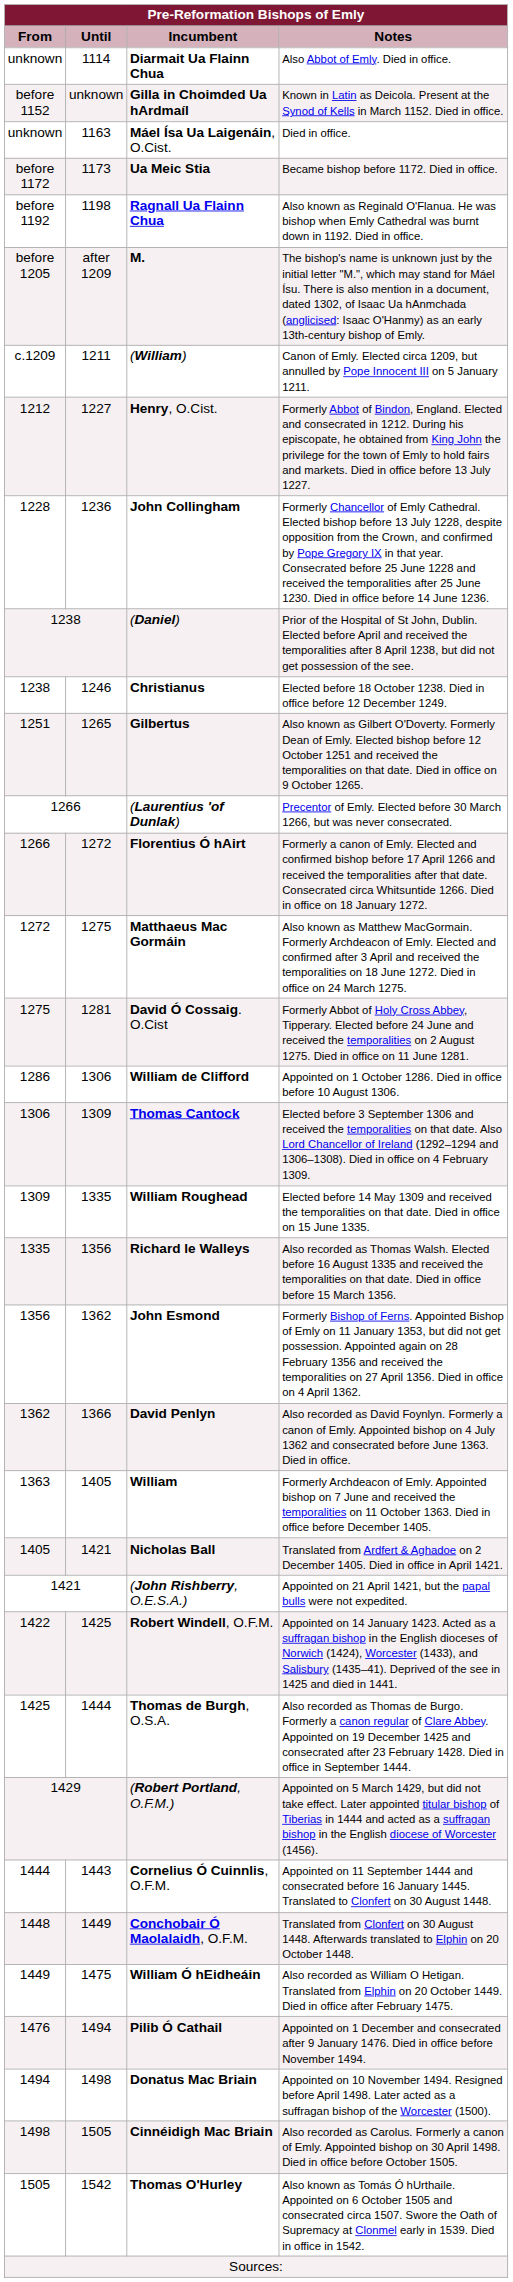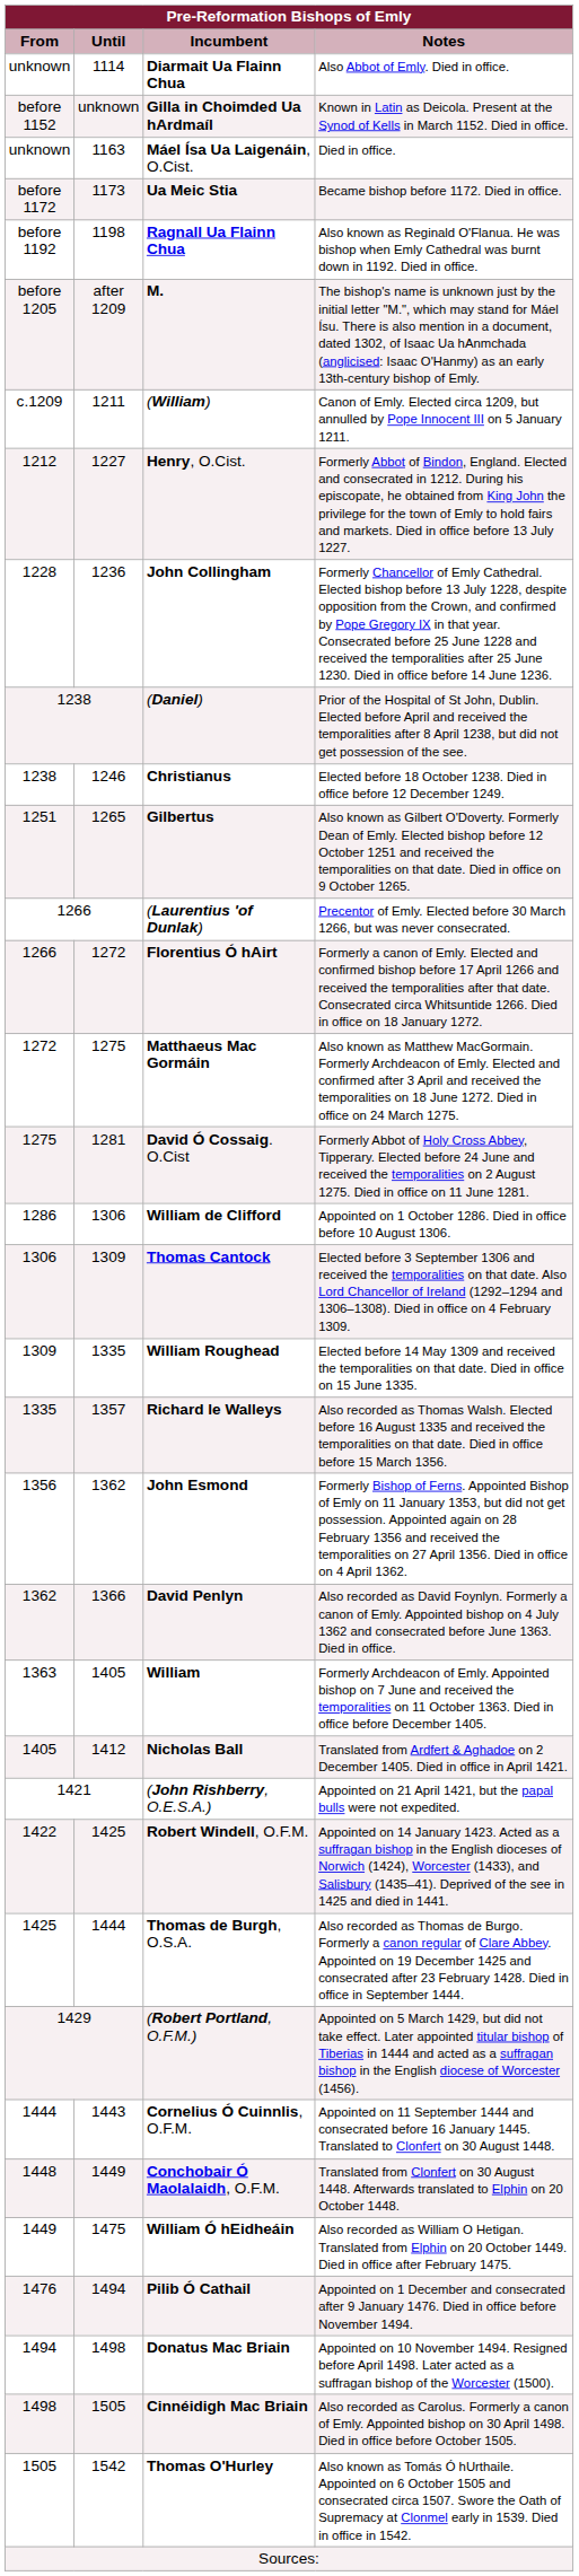 <table class="wikitable" style="width:95%;" border="1" cellpadding="2">
 <tr>
 <th colspan="4" style="background-color: #7F1734; color: white;">Pre-Reformation Bishops of Emly</th>
 </tr>
 <tr valign=top>
 <th style="background-color:#D4B1BB" width="10%">From</th>
 <th style="background-color:#D4B1BB" width="10%">Until</th>
 <th style="background-color:#D4B1BB" width="30%">Incumbent</th>
 <th style="background-color:#D4B1BB" width="45%">Notes</th>
 </tr>
 <tr valign=top bgcolor="white">
 <td align=center>unknown</td>
 <td align=center>1114</td>
 <td><strong>Diarmait Ua Flainn Chua</strong></td>
 <td><small>Also <a href='#'>Abbot of Emly</a>. Died in office.</small></td>
 </tr>
 <tr valign=top bgcolor="#F7F0F2">
 <td align=center>before 1152</td>
 <td align=center>unknown</td>
 <td><strong>Gilla in Choimded Ua hArdmaíl</strong></td>
 <td><small>Known in <a href='#'>Latin</a> as Deicola. Present at the <a href='#'>Synod of Kells</a> in March 1152. Died in office.</small></td>
 </tr>
 <tr valign=top bgcolor="white">
 <td align=center>unknown</td>
 <td align=center>1163</td>
 <td><strong>Máel Ísa Ua Laigenáin</strong>, O.Cist.</td>
 <td><small>Died in office.</small></td>
 </tr>
 <tr valign=top bgcolor="#F7F0F2">
 <td align=center>before 1172</td>
 <td align=center>1173</td>
 <td><strong>Ua Meic Stia</strong></td>
 <td><small>Became bishop before 1172. Died in office.</small></td>
 </tr>
 <tr valign=top bgcolor="white">
 <td align=center>before 1192</td>
 <td align=center>1198</td>
 <td><strong><a href='#'>Ragnall Ua Flainn Chua</a></strong></td>
 <td><small>Also known as Reginald O'Flanua. He was bishop when Emly Cathedral was burnt down in 1192. Died in office.</small></td>
 </tr>
 <tr valign=top bgcolor="#F7F0F2">
 <td align=center>before 1205</td>
 <td align=center>after 1209</td>
 <td><strong>M.</strong></td>
 <td><small>The bishop's name is unknown just by the initial letter "M.", which may stand for Máel Ísu. There is also mention in a document, dated 1302, of Isaac Ua hAnmchada (<a href='#'>anglicised</a>: Isaac O'Hanmy) as an early 13th-century bishop of Emly.</small></td>
 </tr>
 <tr valign=top bgcolor="white">
 <td align=center>c.1209</td>
 <td align=center>1211</td>
 <td><em>(<strong>William</strong>)</em></td>
 <td><small>Canon of Emly. Elected circa 1209, but annulled by <a href='#'>Pope Innocent III</a> on 5 January 1211.</small></td>
 </tr>
 <tr valign=top bgcolor="#F7F0F2">
 <td align=center>1212</td>
 <td align=center>1227</td>
 <td><strong>Henry</strong>, O.Cist.</td>
 <td><small>Formerly <a href='#'>Abbot</a> of <a href='#'>Bindon</a>, England. Elected and consecrated in 1212. During his episcopate, he obtained from <a href='#'>King John</a> the privilege for the town of Emly to hold fairs and markets. Died in office before 13 July 1227.</small></td>
 </tr>
 <tr valign=top bgcolor="white">
 <td align=center>1228</td>
 <td align=center>1236</td>
 <td><strong>John Collingham</strong></td>
 <td><small>Formerly <a href='#'>Chancellor</a> of Emly Cathedral. Elected bishop before 13 July 1228, despite opposition from the Crown, and confirmed by <a href='#'>Pope Gregory IX</a> in that year. Consecrated before 25 June 1228 and received the temporalities after 25 June 1230. Died in office before 14 June 1236.</small></td>
 </tr>
 <tr valign=top bgcolor="#F7F0F2">
 <td colspan=2 align=center>1238</td>
 <td><em>(<strong>Daniel</strong>)</em></td>
 <td><small>Prior of the Hospital of St John, Dublin. Elected before April and received the temporalities after 8 April 1238, but did not get possession of the see.</small></td>
 </tr>
 <tr valign=top bgcolor="white">
 <td align=center>1238</td>
 <td align=center>1246</td>
 <td><strong>Christianus</strong></td>
 <td><small>Elected before 18 October 1238. Died in office before 12 December 1249.</small></td>
 </tr>
 <tr valign=top bgcolor="#F7F0F2">
 <td align=center>1251</td>
 <td align=center>1265</td>
 <td><strong>Gilbertus</strong></td>
 <td><small>Also known as Gilbert O'Doverty. Formerly Dean of Emly. Elected bishop before 12 October 1251 and received the temporalities on that date. Died in office on 9 October 1265.</small></td>
 </tr>
 <tr valign=top bgcolor="white">
 <td colspan=2 align=center>1266</td>
 <td><em>(<strong>Laurentius 'of Dunlak</strong>)</em></td>
 <td><small><a href='#'>Precentor</a> of Emly. Elected before 30 March 1266, but was never consecrated.</small></td>
 </tr>
 <tr valign=top bgcolor="#F7F0F2">
 <td align=center>1266</td>
 <td align=center>1272</td>
 <td><strong>Florentius Ó hAirt</strong></td>
 <td><small>Formerly a canon of Emly. Elected and confirmed bishop before 17 April 1266 and received the temporalities after that date. Consecrated circa Whitsuntide 1266. Died in office on 18 January 1272.</small></td>
 </tr>
 <tr valign=top bgcolor="white">
 <td align=center>1272</td>
 <td align=center>1275</td>
 <td><strong>Matthaeus Mac Gormáin</strong></td>
 <td><small>Also known as Matthew MacGormain. Formerly Archdeacon of Emly. Elected and confirmed after 3 April and received the temporalities on 18 June 1272. Died in office on 24 March 1275.</small></td>
 </tr>
 <tr valign=top bgcolor="#F7F0F2">
 <td align=center>1275</td>
 <td align=center>1281</td>
 <td><strong>David Ó Cossaig</strong>. O.Cist</td>
 <td><small>Formerly Abbot of <a href='#'>Holy Cross Abbey</a>, Tipperary. Elected before 24 June and received the <a href='#'>temporalities</a> on 2 August 1275. Died in office on 11 June 1281.</small></td>
 </tr>
 <tr valign=top bgcolor="white">
 <td align=center>1286</td>
 <td align=center>1306</td>
 <td><strong>William de Clifford</strong></td>
 <td><small>Appointed on 1 October 1286. Died in office before 10 August 1306.</small></td>
 </tr>
 <tr valign=top bgcolor="#F7F0F2">
 <td align=center>1306</td>
 <td align=center>1309</td>
 <td><strong><a href='#'>Thomas Cantock</a></strong></td>
 <td><small>Elected before 3 September 1306 and received the <a href='#'>temporalities</a> on that date. Also <a href='#'>Lord Chancellor of Ireland</a> (1292–1294 and 1306–1308). Died in office on 4 February 1309.</small></td>
 </tr>
 <tr valign=top bgcolor="white">
 <td align=center>1309</td>
 <td align=center>1335</td>
 <td><strong>William Roughead</strong></td>
 <td><small>Elected before 14 May 1309 and received the temporalities on that date. Died in office on 15 June 1335.</small></td>
 </tr>
 <tr valign=top bgcolor="#F7F0F2">
 <td align=center>1335</td>
-<td align=center>1356</td>
+<td align=center>1357</td>
 <td><strong>Richard le Walleys</strong></td>
 <td><small>Also recorded as Thomas Walsh. Elected before 16 August 1335 and received the temporalities on that date. Died in office before 15 March 1356.</small></td>
 </tr>
 <tr valign=top bgcolor="white">
 <td align=center>1356</td>
 <td align=center>1362</td>
 <td><strong>John Esmond</strong></td>
 <td><small>Formerly <a href='#'>Bishop of Ferns</a>. Appointed Bishop of Emly on 11 January 1353, but did not get possession. Appointed again on 28 February 1356 and received the temporalities on 27 April 1356. Died in office on 4 April 1362.</small></td>
 </tr>
 <tr valign=top bgcolor="#F7F0F2">
 <td align=center>1362</td>
 <td align=center>1366</td>
 <td><strong>David Penlyn</strong></td>
 <td><small>Also recorded as David Foynlyn. Formerly a canon of Emly. Appointed bishop on 4 July 1362 and consecrated before June 1363. Died in office.</small></td>
 </tr>
 <tr valign=top bgcolor="white">
 <td align=center>1363</td>
 <td align=center>1405</td>
 <td><strong>William</strong></td>
 <td><small>Formerly Archdeacon of Emly. Appointed bishop on 7 June and received the <a href='#'>temporalities</a> on 11 October 1363. Died in office before December 1405.</small></td>
 </tr>
 <tr valign=top bgcolor="#F7F0F2">
 <td align=center>1405</td>
-<td align=center>1421</td>
+<td align=center>1412</td>
 <td><strong>Nicholas Ball</strong></td>
 <td><small>Translated from <a href='#'>Ardfert & Aghadoe</a> on 2 December 1405. Died in office in April 1421.</small></td>
 </tr>
 <tr valign=top bgcolor="white">
 <td align=center colspan=2>1421</td>
 <td><em>(<strong>John Rishberry</strong>, O.E.S.A.)</em></td>
 <td><small>Appointed on 21 April 1421, but the <a href='#'>papal bulls</a> were not expedited.</small></td>
 </tr>
 <tr valign=top bgcolor="#F7F0F2">
 <td align=center>1422</td>
 <td align=center>1425</td>
 <td><strong>Robert Windell</strong>, O.F.M.</td>
 <td><small>Appointed on 14 January 1423. Acted as a <a href='#'>suffragan bishop</a> in the English dioceses of <a href='#'>Norwich</a> (1424), <a href='#'>Worcester</a> (1433), and <a href='#'>Salisbury</a> (1435–41). Deprived of the see in 1425 and died in 1441.</small></td>
 </tr>
 <tr valign=top bgcolor="white">
 <td align=center>1425</td>
 <td align=center>1444</td>
 <td><strong>Thomas de Burgh</strong>, O.S.A.</td>
 <td><small>Also recorded as Thomas de Burgo. Formerly a <a href='#'>canon regular</a> of <a href='#'>Clare Abbey</a>. Appointed on 19 December 1425 and consecrated after 23 February 1428. Died in office in September 1444.</small></td>
 </tr>
 <tr valign=top bgcolor="#F7F0F2">
 <td align=center colspan=2>1429</td>
 <td><em>(<strong>Robert Portland</strong>, O.F.M.)</em></td>
 <td><small>Appointed on 5 March 1429, but did not take effect. Later appointed <a href='#'>titular bishop</a> of <a href='#'>Tiberias</a> in 1444 and acted as a <a href='#'>suffragan bishop</a> in the English <a href='#'>diocese of Worcester</a> (1456).</small></td>
 </tr>
 <tr valign=top bgcolor="white">
 <td align=center>1444</td>
 <td align=center>1443</td>
 <td><strong>Cornelius Ó Cuinnlis</strong>, O.F.M.</td>
 <td><small>Appointed on 11 September 1444 and consecrated before 16 January 1445. Translated to <a href='#'>Clonfert</a> on 30 August 1448.</small></td>
 </tr>
 <tr valign=top bgcolor="#F7F0F2">
 <td align=center>1448</td>
 <td align=center>1449</td>
 <td><strong><a href='#'>Conchobair Ó Maolalaidh</a></strong>, O.F.M.</td>
 <td><small>Translated from <a href='#'>Clonfert</a> on 30 August 1448. Afterwards translated to <a href='#'>Elphin</a> on 20 October 1448.</small></td>
 </tr>
 <tr valign=top bgcolor="white">
 <td align=center>1449</td>
 <td align=center>1475</td>
 <td><strong>William Ó hEidheáin</strong></td>
 <td><small>Also recorded as William O Hetigan. Translated from <a href='#'>Elphin</a> on 20 October 1449. Died in office after February 1475.</small></td>
 </tr>
 <tr valign=top bgcolor="#F7F0F2">
 <td align=center>1476</td>
 <td align=center>1494</td>
 <td><strong>Pilib Ó Cathail</strong></td>
 <td><small>Appointed on 1 December and consecrated after 9 January 1476. Died in office before November 1494.</small></td>
 </tr>
 <tr valign=top bgcolor="white">
 <td align=center>1494</td>
 <td align=center>1498</td>
 <td><strong>Donatus Mac Briain</strong></td>
 <td><small>Appointed on 10 November 1494. Resigned before April 1498. Later acted as a suffragan bishop of the <a href='#'>Worcester</a> (1500).</small></td>
 </tr>
 <tr valign=top bgcolor="#F7F0F2">
 <td align=center>1498</td>
 <td align=center>1505</td>
 <td><strong>Cinnéidigh Mac Briain</strong></td>
 <td><small>Also recorded as Carolus. Formerly a canon of Emly. Appointed bishop on 30 April 1498. Died in office before October 1505.</small></td>
 </tr>
 <tr valign=top bgcolor="white">
 <td align=center>1505</td>
 <td align=center>1542</td>
 <td><strong>Thomas O'Hurley</strong></td>
 <td><small>Also known as Tomás Ó hUrthaile. Appointed on 6 October 1505 and consecrated circa 1507. Swore the Oath of Supremacy at <a href='#'>Clonmel</a> early in 1539. Died in office in 1542.</small></td>
 </tr>
 <tr valign=top bgcolor="#F7F0F2">
 <td colspan=4 align=center>Sources:</td>
 </tr>
 </table>
